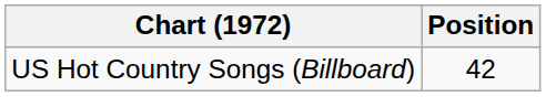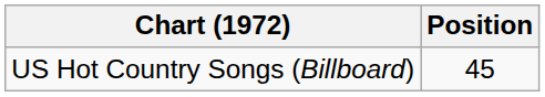 <table class="wikitable">
 <tr>
 <th>Chart (1972)</th>
 <th>Position</th>
 </tr>
 <tr>
 <td>US Hot Country Songs (<em>Billboard</em>)</td>
-<td align="center">42</td>
+<td align="center">45</td>
 </tr>
 </table>
